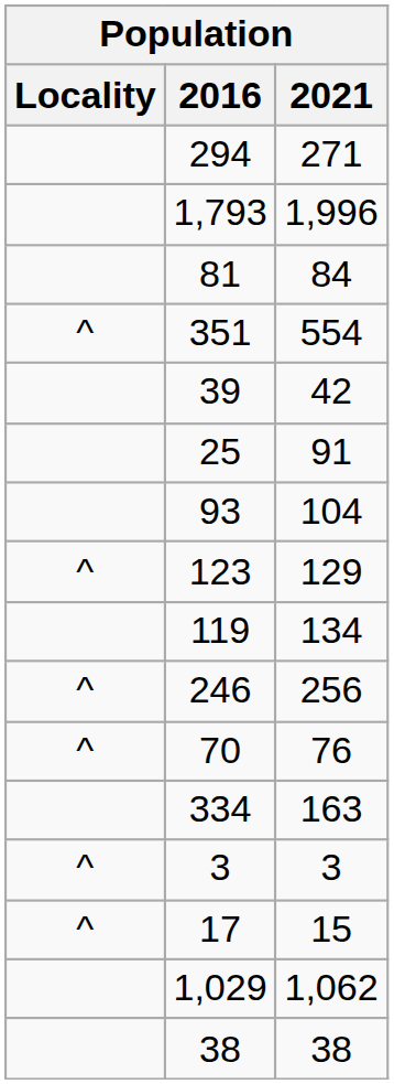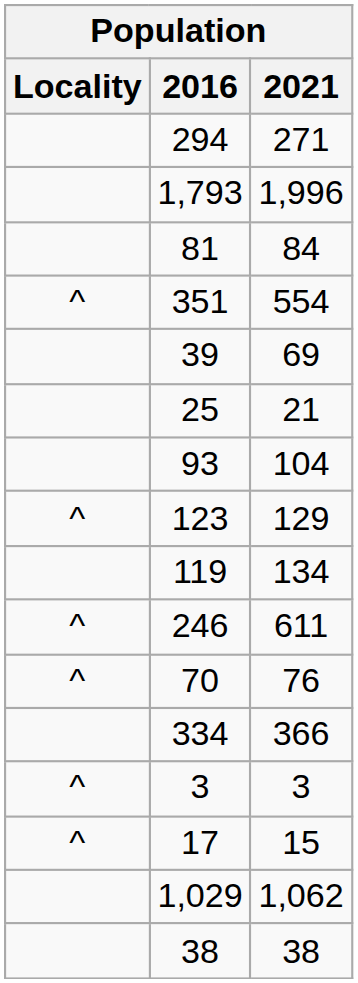 <table class="wikitable" style="text-align:center;">
 <tr>
 <th colspan="3" style="text-align:center;  font-weight:bold">Population</th>
 </tr>
 <tr>
 <th style="text-align:center; background:  font-weight:bold">Locality</th>
 <th style="text-align:center; background:  font-weight:bold"><strong>2016</strong></th>
 <th style="text-align:center; background:  font-weight:bold"><strong>2021</strong></th>
 </tr>
 <tr>
 <td></td>
 <td>294</td>
 <td>271</td>
 </tr>
 <tr>
 <td></td>
 <td>1,793</td>
 <td>1,996</td>
 </tr>
 <tr>
 <td></td>
 <td>81</td>
 <td>84</td>
 </tr>
 <tr>
 <td>^</td>
 <td>351</td>
 <td>554</td>
 </tr>
 <tr>
 <td></td>
 <td>39</td>
-<td>42</td>
+<td>69</td>
 </tr>
 <tr>
 <td></td>
 <td>25</td>
-<td>91</td>
+<td>21</td>
 </tr>
 <tr>
 <td></td>
 <td>93</td>
 <td>104</td>
 </tr>
 <tr>
 <td>^</td>
 <td>123</td>
 <td>129</td>
 </tr>
 <tr>
 <td></td>
 <td>119</td>
 <td>134</td>
 </tr>
 <tr>
 <td>^</td>
 <td>246</td>
-<td>256</td>
+<td>611</td>
 </tr>
 <tr>
 <td>^</td>
 <td>70</td>
 <td>76</td>
 </tr>
 <tr>
 <td></td>
 <td>334</td>
-<td>163</td>
+<td>366</td>
 </tr>
 <tr>
 <td>^</td>
 <td>3</td>
 <td>3</td>
 </tr>
 <tr>
 <td>^</td>
 <td>17</td>
 <td>15</td>
 </tr>
 <tr>
 <td></td>
 <td>1,029</td>
 <td>1,062</td>
 </tr>
 <tr>
 <td></td>
 <td>38</td>
 <td>38</td>
 </tr>
 </table>
